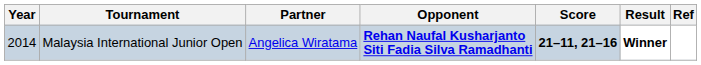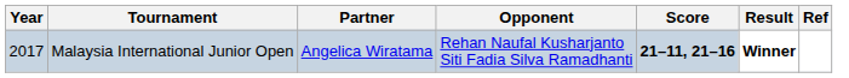 <table class="sortable wikitable" style="font-size: 90%;">
 <tr>
 <th>Year</th>
 <th>Tournament</th>
 <th>Partner</th>
 <th>Opponent</th>
 <th>Score</th>
 <th>Result</th>
 <th>Ref</th>
 </tr>
 <tr style="background:#C6D4E1">
-<td align="center">2014</td>
+<td align="center">2017</td>
 <td align="left">Malaysia International Junior Open</td>
 <td align="left"> <a href='#'>Angelica Wiratama</a></td>
-<td align="left"><strong> <a href='#'>Rehan Naufal Kusharjanto</a><br> <a href='#'>Siti Fadia Silva Ramadhanti</a></strong></td>
+<td align="left"> <a href='#'>Rehan Naufal Kusharjanto</a><br> <a href='#'>Siti Fadia Silva Ramadhanti</a></td>
 <td align="left"><strong>21–11, 21–16</strong></td>
 <td style="text-align:left; background:white"> <strong>Winner</strong></td>
 <td style="text-align:center; background:white"></td>
 </tr>
 </table>
